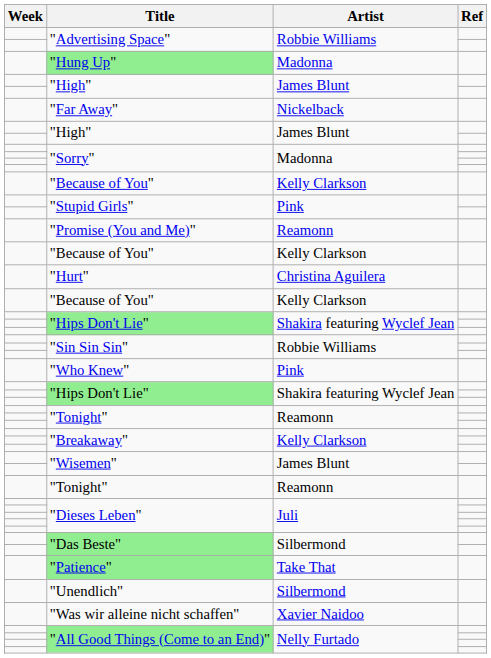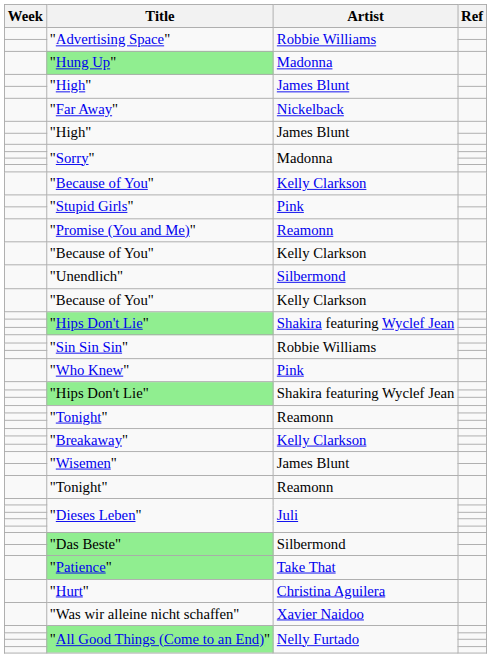 <table class="wikitable">
 <tr>
 <th>Week</th>
 <th>Title</th>
 <th>Artist</th>
 <th>Ref</th>
 </tr>
 <tr>
 <td></td>
 <td rowspan="2">"<a href='#'>Advertising Space</a>"</td>
 <td rowspan="2"><a href='#'>Robbie Williams</a></td>
 <td style="text-align:center;"></td>
 </tr>
 <tr>
 <td></td>
 <td style="text-align:center;"></td>
 </tr>
 <tr>
 <td></td>
 <td style="background-color:lightgreen">"<a href='#'>Hung Up</a>"</td>
 <td><a href='#'>Madonna</a></td>
 <td style="text-align:center;"></td>
 </tr>
 <tr>
 <td></td>
 <td rowspan="2">"<a href='#'>High</a>"</td>
 <td rowspan="2"><a href='#'>James Blunt</a></td>
 <td style="text-align:center;"></td>
 </tr>
 <tr>
 <td></td>
 <td style="text-align:center;"></td>
 </tr>
 <tr>
 <td></td>
 <td>"<a href='#'>Far Away</a>"</td>
 <td><a href='#'>Nickelback</a></td>
 <td style="text-align:center;"></td>
 </tr>
 <tr>
 <td></td>
 <td rowspan="2">"High"</td>
 <td rowspan="2">James Blunt</td>
 <td style="text-align:center;"></td>
 </tr>
 <tr>
 <td></td>
 <td style="text-align:center;"></td>
 </tr>
 <tr>
 <td></td>
 <td rowspan="4">"<a href='#'>Sorry</a>"</td>
 <td rowspan="4">Madonna</td>
 <td style="text-align:center;"></td>
 </tr>
 <tr>
 <td></td>
 <td style="text-align:center;"></td>
 </tr>
 <tr>
 <td></td>
 <td style="text-align:center;"></td>
 </tr>
 <tr>
 <td></td>
 <td style="text-align:center;"></td>
 </tr>
 <tr>
 <td></td>
 <td>"<a href='#'>Because of You</a>"</td>
 <td><a href='#'>Kelly Clarkson</a></td>
 <td style="text-align:center;"></td>
 </tr>
 <tr>
 <td></td>
 <td rowspan="2">"<a href='#'>Stupid Girls</a>"</td>
 <td rowspan="2"><a href='#'>Pink</a></td>
 <td style="text-align:center;"></td>
 </tr>
 <tr>
 <td></td>
 <td style="text-align:center;"></td>
 </tr>
 <tr>
 <td></td>
 <td>"<a href='#'>Promise (You and Me)</a>"</td>
 <td><a href='#'>Reamonn</a></td>
 <td style="text-align:center;"></td>
 </tr>
 <tr>
 <td></td>
 <td>"Because of You"</td>
 <td>Kelly Clarkson</td>
 <td style="text-align:center;"></td>
 </tr>
 <tr>
 <td></td>
-<td>"<a href='#'>Hurt</a>"</td>
-<td><a href='#'>Christina Aguilera</a></td>
+<td>"Unendlich"</td>
+<td><a href='#'>Silbermond</a></td>
 <td style="text-align:center;"></td>
 </tr>
 <tr>
 <td></td>
 <td>"Because of You"</td>
 <td>Kelly Clarkson</td>
 <td style="text-align:center;"></td>
 </tr>
 <tr>
 <td></td>
 <td style="background-color:lightgreen" rowspan="3">"<a href='#'>Hips Don't Lie</a>"</td>
 <td rowspan="3"><a href='#'>Shakira</a> featuring <a href='#'>Wyclef Jean</a></td>
 <td style="text-align:center;"></td>
 </tr>
 <tr>
 <td></td>
 <td style="text-align:center;"></td>
 </tr>
 <tr>
 <td></td>
 <td style="text-align:center;"></td>
 </tr>
 <tr>
 <td></td>
 <td rowspan="3">"<a href='#'>Sin Sin Sin</a>"</td>
 <td rowspan="3">Robbie Williams</td>
 <td style="text-align:center;"></td>
 </tr>
 <tr>
 <td></td>
 <td style="text-align:center;"></td>
 </tr>
 <tr>
 <td></td>
 <td style="text-align:center;"></td>
 </tr>
 <tr>
 <td></td>
 <td>"<a href='#'>Who Knew</a>"</td>
 <td><a href='#'>Pink</a></td>
 <td style="text-align:center;"></td>
 </tr>
 <tr>
 <td></td>
 <td style="background-color:lightgreen" rowspan="3">"Hips Don't Lie"</td>
 <td rowspan="3">Shakira featuring Wyclef Jean</td>
 <td style="text-align:center;"></td>
 </tr>
 <tr>
 <td></td>
 <td style="text-align:center;"></td>
 </tr>
 <tr>
 <td></td>
 <td style="text-align:center;"></td>
 </tr>
 <tr>
 <td></td>
 <td rowspan="3">"<a href='#'>Tonight</a>"</td>
 <td rowspan="3">Reamonn</td>
 <td style="text-align:center;"></td>
 </tr>
 <tr>
 <td></td>
 <td style="text-align:center;"></td>
 </tr>
 <tr>
 <td></td>
 <td style="text-align:center;"></td>
 </tr>
 <tr>
 <td></td>
 <td rowspan="3">"<a href='#'>Breakaway</a>"</td>
 <td rowspan="3"><a href='#'>Kelly Clarkson</a></td>
 <td style="text-align:center;"></td>
 </tr>
 <tr>
 <td></td>
 <td style="text-align:center;"></td>
 </tr>
 <tr>
 <td></td>
 <td style="text-align:center;"></td>
 </tr>
 <tr>
 <td></td>
 <td rowspan="2">"<a href='#'>Wisemen</a>"</td>
 <td rowspan="2">James Blunt</td>
 <td style="text-align:center;"></td>
 </tr>
 <tr>
 <td></td>
 <td style="text-align:center;"></td>
 </tr>
 <tr>
 <td></td>
 <td>"Tonight"</td>
 <td>Reamonn</td>
 <td style="text-align:center;"></td>
 </tr>
 <tr>
 <td></td>
 <td rowspan="5">"<a href='#'>Dieses Leben</a>"</td>
 <td rowspan="5"><a href='#'>Juli</a></td>
 <td style="text-align:center;"></td>
 </tr>
 <tr>
 <td></td>
 <td style="text-align:center;"></td>
 </tr>
 <tr>
 <td></td>
 <td style="text-align:center;"></td>
 </tr>
 <tr>
 <td></td>
 <td style="text-align:center;"></td>
 </tr>
 <tr>
 <td></td>
 <td style="text-align:center;"></td>
 </tr>
 <tr>
 <td></td>
 <td style="background-color:lightgreen" rowspan="2">"Das Beste"</td>
 <td rowspan="2">Silbermond</td>
 <td style="text-align:center;"></td>
 </tr>
 <tr>
 <td></td>
 <td style="text-align:center;"></td>
 </tr>
 <tr>
 <td></td>
 <td style="background-color:lightgreen">"<a href='#'>Patience</a>"</td>
 <td><a href='#'>Take That</a></td>
 <td style="text-align:center;"></td>
 </tr>
 <tr>
 <td></td>
-<td>"Unendlich"</td>
-<td><a href='#'>Silbermond</a></td>
+<td>"<a href='#'>Hurt</a>"</td>
+<td><a href='#'>Christina Aguilera</a></td>
 <td style="text-align:center;"></td>
 </tr>
 <tr>
 <td></td>
 <td>"Was wir alleine nicht schaffen"</td>
 <td><a href='#'>Xavier Naidoo</a></td>
 <td style="text-align:center;"></td>
 </tr>
 <tr>
 <td></td>
 <td style="background-color:lightgreen" rowspan="4">"<a href='#'>All Good Things (Come to an End)</a>"</td>
 <td rowspan="4"><a href='#'>Nelly Furtado</a></td>
 <td style="text-align:center;"></td>
 </tr>
 <tr>
 <td></td>
 <td style="text-align:center;"></td>
 </tr>
 <tr>
 <td></td>
 <td style="text-align:center;"></td>
 </tr>
 <tr>
 <td></td>
 <td style="text-align:center;"></td>
 </tr>
 </table>
